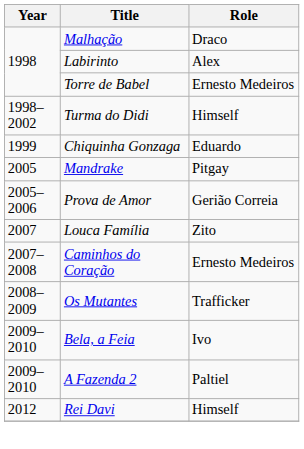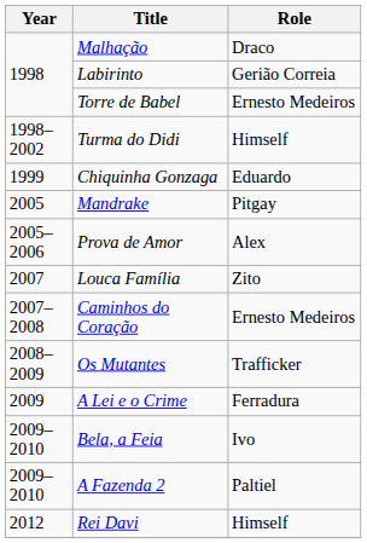 <table class="wikitable sortable">
 <tr>
 <th width=055>Year</th>
 <th width=135>Title</th>
 <th width=115>Role</th>
 </tr>
 <tr>
 <td rowspan=3>1998</td>
 <td><em><a href='#'>Malhação</a></em></td>
 <td>Draco</td>
 </tr>
 <tr>
 <td><em>Labirinto</em></td>
-<td>Alex</td>
+<td>Gerião Correia</td>
 </tr>
 <tr>
 <td><em>Torre de Babel</em></td>
 <td>Ernesto Medeiros</td>
 </tr>
 <tr>
 <td>1998–2002</td>
 <td><em>Turma do Didi</em></td>
 <td>Himself</td>
 </tr>
 <tr>
 <td>1999</td>
 <td><em>Chiquinha Gonzaga</em></td>
 <td>Eduardo</td>
 </tr>
 <tr>
 <td>2005</td>
 <td><em><a href='#'>Mandrake</a></em></td>
 <td>Pitgay</td>
 </tr>
 <tr>
 <td>2005–2006</td>
 <td><em>Prova de Amor</em></td>
-<td>Gerião Correia</td>
+<td>Alex</td>
 </tr>
 <tr>
 <td>2007</td>
 <td><em>Louca Família</em></td>
 <td>Zito</td>
 </tr>
 <tr>
 <td>2007–2008</td>
 <td><em><a href='#'>Caminhos do Coração</a></em></td>
 <td>Ernesto Medeiros</td>
 </tr>
 <tr>
 <td>2008–2009</td>
 <td><em><a href='#'>Os Mutantes</a></em></td>
 <td>Trafficker</td>
+</tr>
+<tr>
+<td>2009</td>
+<td><em><a href='#'>A Lei e o Crime</a></em></td>
+<td>Ferradura</td>
 </tr>
 <tr>
 <td>2009–2010</td>
 <td><em><a href='#'>Bela, a Feia</a></em></td>
 <td>Ivo</td>
 </tr>
 <tr>
 <td>2009–2010</td>
 <td><em><a href='#'>A Fazenda 2</a></em></td>
 <td>Paltiel</td>
 </tr>
 <tr>
 <td>2012</td>
 <td><em><a href='#'>Rei Davi</a></em></td>
 <td>Himself</td>
 </tr>
 <tr>
 </tr>
 </table>
